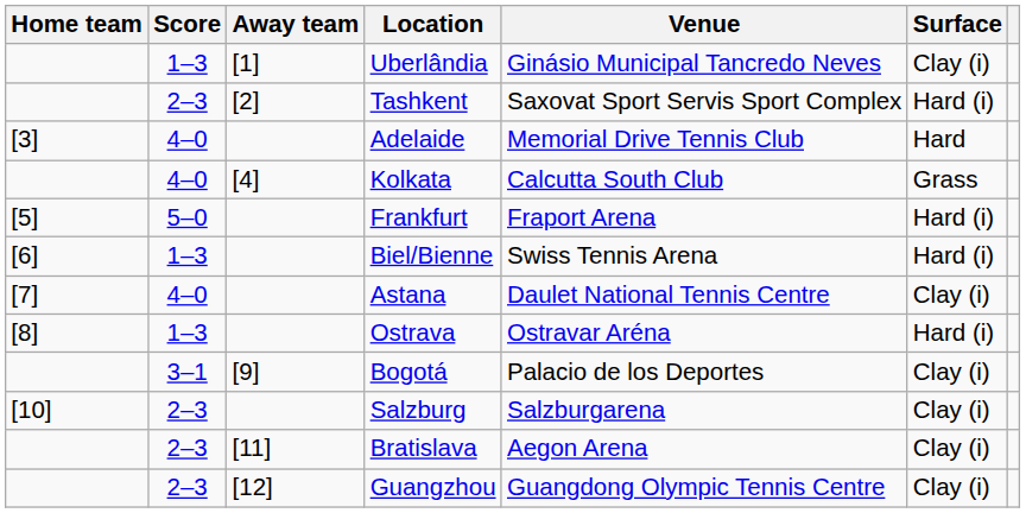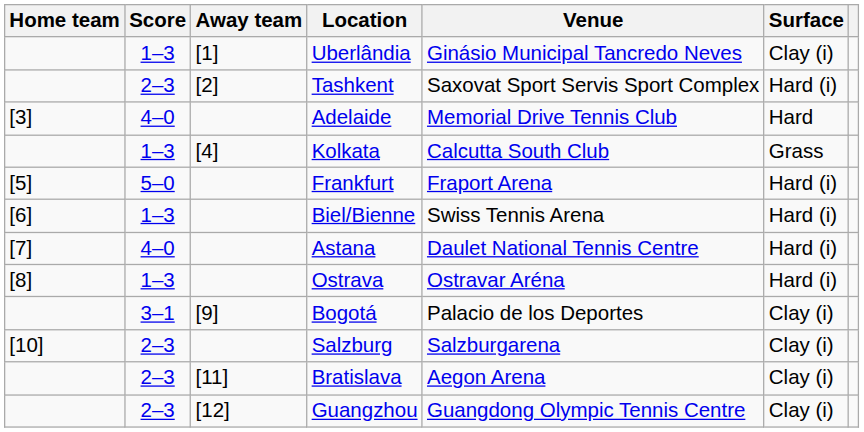 <table class="wikitable">
 <tr>
 <th>Home team</th>
 <th>Score</th>
 <th>Away team</th>
 <th>Location</th>
 <th>Venue</th>
 <th>Surface</th>
 <th></th>
 </tr>
 <tr>
 <td></td>
 <td style="text-align:center;"><a href='#'> 1–3</a></td>
 <td><strong></strong> [1]</td>
 <td><a href='#'>Uberlândia</a></td>
 <td><a href='#'>Ginásio Municipal Tancredo Neves</a></td>
 <td>Clay (i)</td>
 <td></td>
 </tr>
 <tr>
 <td></td>
 <td style="text-align:center;"><a href='#'>2–3</a></td>
 <td><strong></strong> [2]</td>
 <td><a href='#'>Tashkent</a></td>
 <td>Saxovat Sport Servis Sport Complex</td>
 <td>Hard (i)</td>
 <td></td>
 </tr>
 <tr>
 <td><strong></strong> [3]</td>
 <td style="text-align:center;"><a href='#'>4–0</a></td>
 <td></td>
 <td><a href='#'>Adelaide</a></td>
 <td><a href='#'>Memorial Drive Tennis Club</a></td>
 <td>Hard</td>
 <td></td>
 </tr>
 <tr>
 <td></td>
-<td style="text-align:center;"><a href='#'> 4–0</a></td>
+<td style="text-align:center;"><a href='#'>1–3</a></td>
 <td><strong></strong> [4]</td>
 <td><a href='#'>Kolkata</a></td>
 <td><a href='#'>Calcutta South Club</a></td>
 <td>Grass</td>
 <td></td>
 </tr>
 <tr>
 <td><strong></strong> [5]</td>
 <td style="text-align:center;"><a href='#'>5–0</a></td>
 <td></td>
 <td><a href='#'>Frankfurt</a></td>
 <td><a href='#'>Fraport Arena</a></td>
 <td>Hard (i)</td>
 <td></td>
 </tr>
 <tr>
 <td> [6]</td>
 <td style="text-align:center;"><a href='#'>1–3</a></td>
 <td><strong></strong></td>
 <td><a href='#'>Biel/Bienne</a></td>
 <td>Swiss Tennis Arena</td>
 <td>Hard (i)</td>
 <td></td>
 </tr>
 <tr>
 <td><strong></strong> [7]</td>
 <td style="text-align:center;"><a href='#'> 4–0</a></td>
 <td></td>
 <td><a href='#'>Astana</a></td>
 <td><a href='#'>Daulet National Tennis Centre</a></td>
-<td>Clay (i)</td>
+<td>Hard (i)</td>
 <td></td>
 </tr>
 <tr>
 <td> [8]</td>
 <td style="text-align:center;"><a href='#'>1–3</a></td>
 <td><strong></strong></td>
 <td><a href='#'>Ostrava</a></td>
 <td><a href='#'>Ostravar Aréna</a></td>
 <td>Hard (i)</td>
 <td></td>
 </tr>
 <tr>
 <td><strong></strong></td>
 <td style="text-align:center;"><a href='#'>3–1</a></td>
 <td> [9]</td>
 <td><a href='#'>Bogotá</a></td>
 <td>Palacio de los Deportes</td>
 <td>Clay (i)</td>
 <td></td>
 </tr>
 <tr>
 <td> [10]</td>
 <td style="text-align:center;"><a href='#'>2–3</a></td>
 <td><strong></strong></td>
 <td><a href='#'>Salzburg</a></td>
 <td><a href='#'>Salzburgarena</a></td>
 <td>Clay (i)</td>
 <td></td>
 </tr>
 <tr>
 <td></td>
 <td style="text-align:center;"><a href='#'>2–3</a></td>
 <td><strong></strong> [11]</td>
 <td><a href='#'>Bratislava</a></td>
 <td><a href='#'>Aegon Arena</a></td>
 <td>Clay (i)</td>
 <td></td>
 </tr>
 <tr>
 <td></td>
 <td style="text-align:center;"><a href='#'>2–3</a></td>
 <td><strong></strong> [12]</td>
 <td><a href='#'>Guangzhou</a></td>
 <td><a href='#'>Guangdong Olympic Tennis Centre</a></td>
 <td>Clay (i)</td>
 <td></td>
 </tr>
 </table>
